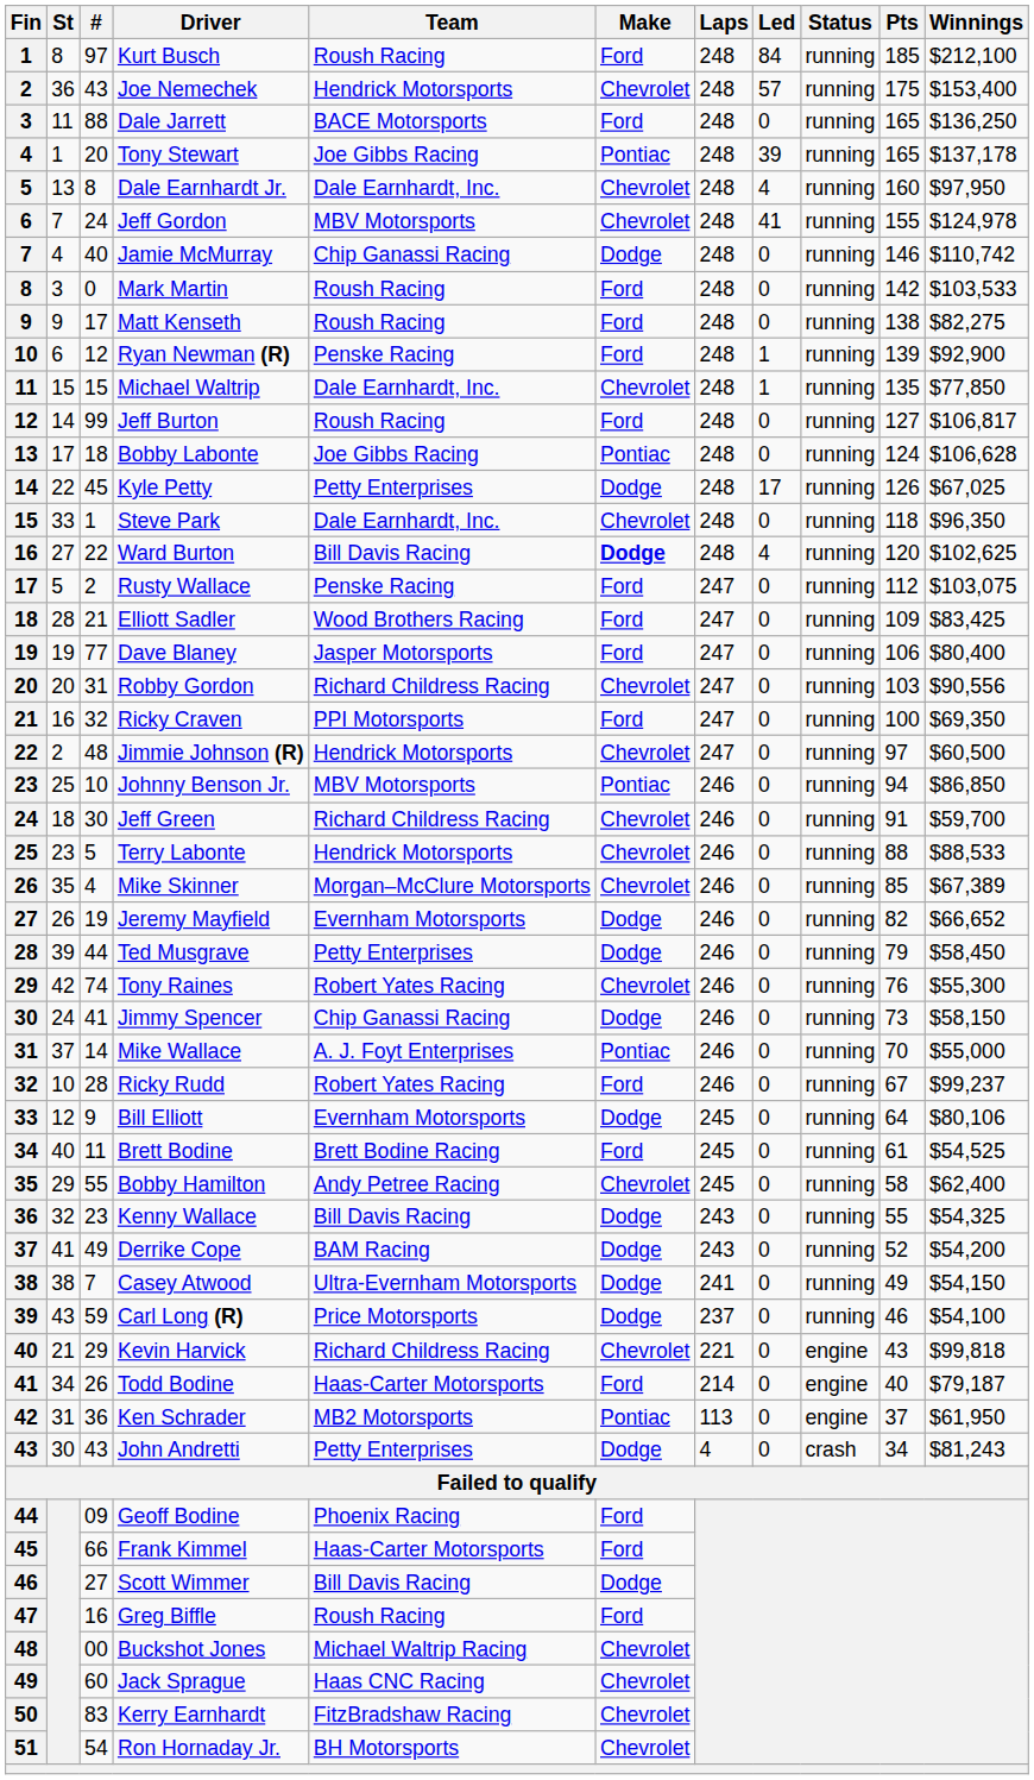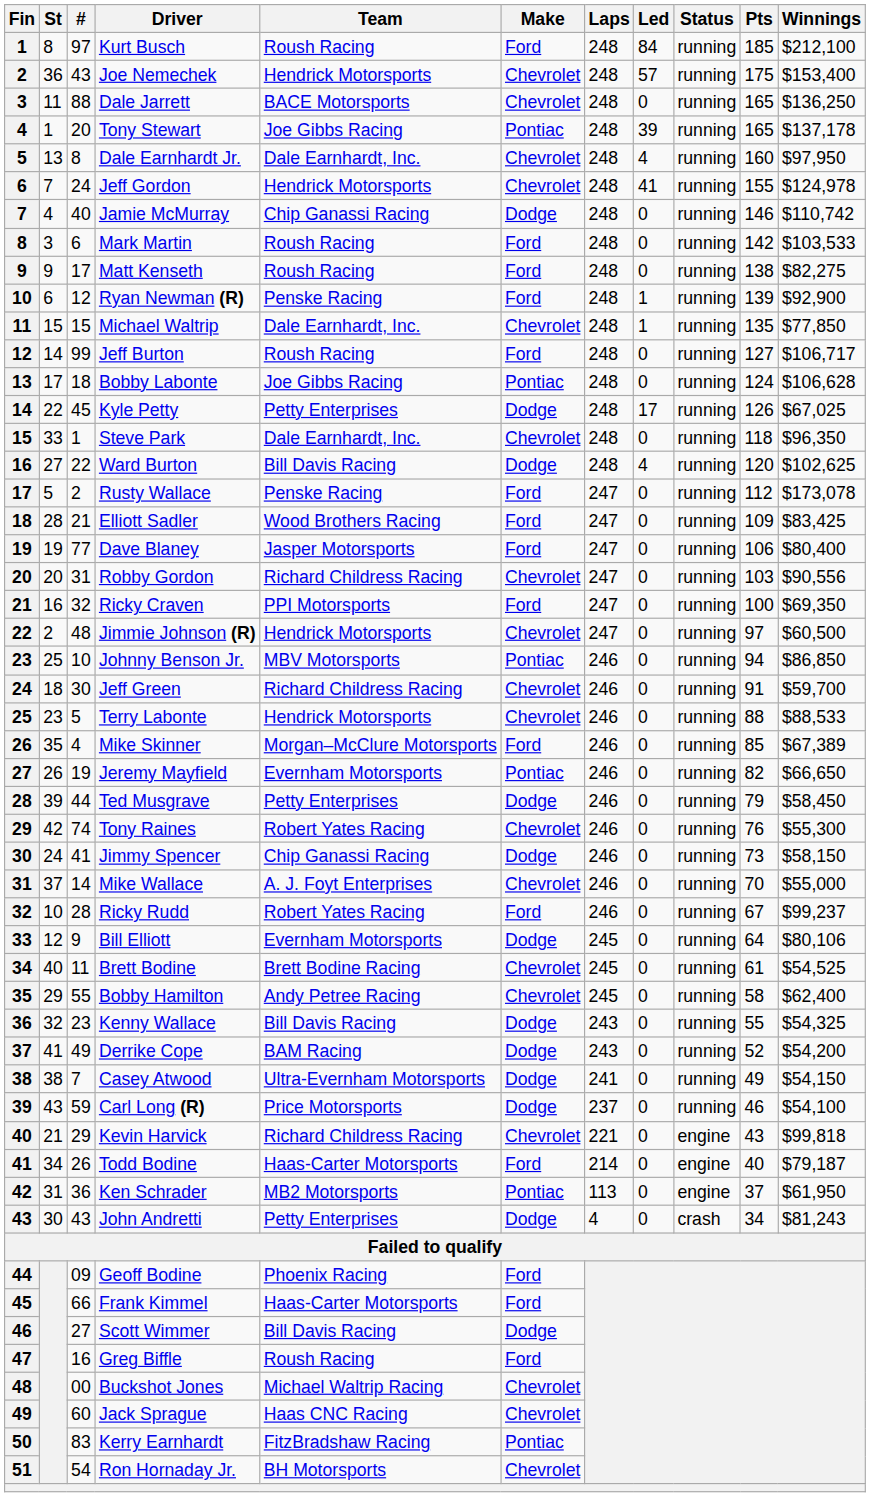 <table class="wikitable" style="font-size:95%">
 <tr>
 <th>Fin</th>
 <th>St</th>
 <th>#</th>
 <th>Driver</th>
 <th>Team</th>
 <th>Make</th>
 <th>Laps</th>
 <th>Led</th>
 <th>Status</th>
 <th>Pts</th>
 <th>Winnings</th>
 </tr>
 <tr>
 <th>1</th>
 <td>8</td>
 <td>97</td>
 <td><a href='#'>Kurt Busch</a></td>
 <td><a href='#'>Roush Racing</a></td>
 <td><a href='#'>Ford</a></td>
 <td>248</td>
 <td>84</td>
 <td>running</td>
 <td>185</td>
 <td>$212,100</td>
 </tr>
 <tr>
 <th>2</th>
 <td>36</td>
 <td>43</td>
 <td><a href='#'>Joe Nemechek</a></td>
 <td><a href='#'>Hendrick Motorsports</a></td>
 <td><a href='#'>Chevrolet</a></td>
 <td>248</td>
 <td>57</td>
 <td>running</td>
 <td>175</td>
 <td>$153,400</td>
 </tr>
 <tr>
 <th>3</th>
 <td>11</td>
 <td>88</td>
 <td><a href='#'>Dale Jarrett</a></td>
 <td><a href='#'>BACE Motorsports</a></td>
-<td><a href='#'>Ford</a></td>
+<td><a href='#'>Chevrolet</a></td>
 <td>248</td>
 <td>0</td>
 <td>running</td>
 <td>165</td>
 <td>$136,250</td>
 </tr>
 <tr>
 <th>4</th>
 <td>1</td>
 <td>20</td>
 <td><a href='#'>Tony Stewart</a></td>
 <td><a href='#'>Joe Gibbs Racing</a></td>
 <td><a href='#'>Pontiac</a></td>
 <td>248</td>
 <td>39</td>
 <td>running</td>
 <td>165</td>
 <td>$137,178</td>
 </tr>
 <tr>
 <th>5</th>
 <td>13</td>
 <td>8</td>
 <td><a href='#'>Dale Earnhardt Jr.</a></td>
 <td><a href='#'>Dale Earnhardt, Inc.</a></td>
 <td><a href='#'>Chevrolet</a></td>
 <td>248</td>
 <td>4</td>
 <td>running</td>
 <td>160</td>
 <td>$97,950</td>
 </tr>
 <tr>
 <th>6</th>
 <td>7</td>
 <td>24</td>
 <td><a href='#'>Jeff Gordon</a></td>
-<td><a href='#'>MBV Motorsports</a></td>
+<td><a href='#'>Hendrick Motorsports</a></td>
 <td><a href='#'>Chevrolet</a></td>
 <td>248</td>
 <td>41</td>
 <td>running</td>
 <td>155</td>
 <td>$124,978</td>
 </tr>
 <tr>
 <th>7</th>
 <td>4</td>
 <td>40</td>
 <td><a href='#'>Jamie McMurray</a></td>
 <td><a href='#'>Chip Ganassi Racing</a></td>
 <td><a href='#'>Dodge</a></td>
 <td>248</td>
 <td>0</td>
 <td>running</td>
 <td>146</td>
 <td>$110,742</td>
 </tr>
 <tr>
 <th>8</th>
 <td>3</td>
-<td>0</td>
+<td>6</td>
 <td><a href='#'>Mark Martin</a></td>
 <td><a href='#'>Roush Racing</a></td>
 <td><a href='#'>Ford</a></td>
 <td>248</td>
 <td>0</td>
 <td>running</td>
 <td>142</td>
 <td>$103,533</td>
 </tr>
 <tr>
 <th>9</th>
 <td>9</td>
 <td>17</td>
 <td><a href='#'>Matt Kenseth</a></td>
 <td><a href='#'>Roush Racing</a></td>
 <td><a href='#'>Ford</a></td>
 <td>248</td>
 <td>0</td>
 <td>running</td>
 <td>138</td>
 <td>$82,275</td>
 </tr>
 <tr>
 <th>10</th>
 <td>6</td>
 <td>12</td>
 <td><a href='#'>Ryan Newman</a> <strong>(R)</strong></td>
 <td><a href='#'>Penske Racing</a></td>
 <td><a href='#'>Ford</a></td>
 <td>248</td>
 <td>1</td>
 <td>running</td>
 <td>139</td>
 <td>$92,900</td>
 </tr>
 <tr>
 <th>11</th>
 <td>15</td>
 <td>15</td>
 <td><a href='#'>Michael Waltrip</a></td>
 <td><a href='#'>Dale Earnhardt, Inc.</a></td>
 <td><a href='#'>Chevrolet</a></td>
 <td>248</td>
 <td>1</td>
 <td>running</td>
 <td>135</td>
 <td>$77,850</td>
 </tr>
 <tr>
 <th>12</th>
 <td>14</td>
 <td>99</td>
 <td><a href='#'>Jeff Burton</a></td>
 <td><a href='#'>Roush Racing</a></td>
 <td><a href='#'>Ford</a></td>
 <td>248</td>
 <td>0</td>
 <td>running</td>
 <td>127</td>
-<td>$106,817</td>
+<td>$106,717</td>
 </tr>
 <tr>
 <th>13</th>
 <td>17</td>
 <td>18</td>
 <td><a href='#'>Bobby Labonte</a></td>
 <td><a href='#'>Joe Gibbs Racing</a></td>
 <td><a href='#'>Pontiac</a></td>
 <td>248</td>
 <td>0</td>
 <td>running</td>
 <td>124</td>
 <td>$106,628</td>
 </tr>
 <tr>
 <th>14</th>
 <td>22</td>
 <td>45</td>
 <td><a href='#'>Kyle Petty</a></td>
 <td><a href='#'>Petty Enterprises</a></td>
 <td><a href='#'>Dodge</a></td>
 <td>248</td>
 <td>17</td>
 <td>running</td>
 <td>126</td>
 <td>$67,025</td>
 </tr>
 <tr>
 <th>15</th>
 <td>33</td>
 <td>1</td>
 <td><a href='#'>Steve Park</a></td>
 <td><a href='#'>Dale Earnhardt, Inc.</a></td>
 <td><a href='#'>Chevrolet</a></td>
 <td>248</td>
 <td>0</td>
 <td>running</td>
 <td>118</td>
 <td>$96,350</td>
 </tr>
 <tr>
 <th>16</th>
 <td>27</td>
 <td>22</td>
 <td><a href='#'>Ward Burton</a></td>
 <td><a href='#'>Bill Davis Racing</a></td>
-<td><strong><a href='#'>Dodge</a></strong></td>
+<td><a href='#'>Dodge</a></td>
 <td>248</td>
 <td>4</td>
 <td>running</td>
 <td>120</td>
 <td>$102,625</td>
 </tr>
 <tr>
 <th>17</th>
 <td>5</td>
 <td>2</td>
 <td><a href='#'>Rusty Wallace</a></td>
 <td><a href='#'>Penske Racing</a></td>
 <td><a href='#'>Ford</a></td>
 <td>247</td>
 <td>0</td>
 <td>running</td>
 <td>112</td>
-<td>$103,075</td>
+<td>$173,078</td>
 </tr>
 <tr>
 <th>18</th>
 <td>28</td>
 <td>21</td>
 <td><a href='#'>Elliott Sadler</a></td>
 <td><a href='#'>Wood Brothers Racing</a></td>
 <td><a href='#'>Ford</a></td>
 <td>247</td>
 <td>0</td>
 <td>running</td>
 <td>109</td>
 <td>$83,425</td>
 </tr>
 <tr>
 <th>19</th>
 <td>19</td>
 <td>77</td>
 <td><a href='#'>Dave Blaney</a></td>
 <td><a href='#'>Jasper Motorsports</a></td>
 <td><a href='#'>Ford</a></td>
 <td>247</td>
 <td>0</td>
 <td>running</td>
 <td>106</td>
 <td>$80,400</td>
 </tr>
 <tr>
 <th>20</th>
 <td>20</td>
 <td>31</td>
 <td><a href='#'>Robby Gordon</a></td>
 <td><a href='#'>Richard Childress Racing</a></td>
 <td><a href='#'>Chevrolet</a></td>
 <td>247</td>
 <td>0</td>
 <td>running</td>
 <td>103</td>
 <td>$90,556</td>
 </tr>
 <tr>
 <th>21</th>
 <td>16</td>
 <td>32</td>
 <td><a href='#'>Ricky Craven</a></td>
 <td><a href='#'>PPI Motorsports</a></td>
 <td><a href='#'>Ford</a></td>
 <td>247</td>
 <td>0</td>
 <td>running</td>
 <td>100</td>
 <td>$69,350</td>
 </tr>
 <tr>
 <th>22</th>
 <td>2</td>
 <td>48</td>
 <td><a href='#'>Jimmie Johnson</a> <strong>(R)</strong></td>
 <td><a href='#'>Hendrick Motorsports</a></td>
 <td><a href='#'>Chevrolet</a></td>
 <td>247</td>
 <td>0</td>
 <td>running</td>
 <td>97</td>
 <td>$60,500</td>
 </tr>
 <tr>
 <th>23</th>
 <td>25</td>
 <td>10</td>
 <td><a href='#'>Johnny Benson Jr.</a></td>
 <td><a href='#'>MBV Motorsports</a></td>
 <td><a href='#'>Pontiac</a></td>
 <td>246</td>
 <td>0</td>
 <td>running</td>
 <td>94</td>
 <td>$86,850</td>
 </tr>
 <tr>
 <th>24</th>
 <td>18</td>
 <td>30</td>
 <td><a href='#'>Jeff Green</a></td>
 <td><a href='#'>Richard Childress Racing</a></td>
 <td><a href='#'>Chevrolet</a></td>
 <td>246</td>
 <td>0</td>
 <td>running</td>
 <td>91</td>
 <td>$59,700</td>
 </tr>
 <tr>
 <th>25</th>
 <td>23</td>
 <td>5</td>
 <td><a href='#'>Terry Labonte</a></td>
 <td><a href='#'>Hendrick Motorsports</a></td>
 <td><a href='#'>Chevrolet</a></td>
 <td>246</td>
 <td>0</td>
 <td>running</td>
 <td>88</td>
 <td>$88,533</td>
 </tr>
 <tr>
 <th>26</th>
 <td>35</td>
 <td>4</td>
 <td><a href='#'>Mike Skinner</a></td>
 <td><a href='#'>Morgan–McClure Motorsports</a></td>
-<td><a href='#'>Chevrolet</a></td>
+<td><a href='#'>Ford</a></td>
 <td>246</td>
 <td>0</td>
 <td>running</td>
 <td>85</td>
 <td>$67,389</td>
 </tr>
 <tr>
 <th>27</th>
 <td>26</td>
 <td>19</td>
 <td><a href='#'>Jeremy Mayfield</a></td>
 <td><a href='#'>Evernham Motorsports</a></td>
-<td><a href='#'>Dodge</a></td>
+<td><a href='#'>Pontiac</a></td>
 <td>246</td>
 <td>0</td>
 <td>running</td>
 <td>82</td>
-<td>$66,652</td>
+<td>$66,650</td>
 </tr>
 <tr>
 <th>28</th>
 <td>39</td>
 <td>44</td>
 <td><a href='#'>Ted Musgrave</a></td>
 <td><a href='#'>Petty Enterprises</a></td>
 <td><a href='#'>Dodge</a></td>
 <td>246</td>
 <td>0</td>
 <td>running</td>
 <td>79</td>
 <td>$58,450</td>
 </tr>
 <tr>
 <th>29</th>
 <td>42</td>
 <td>74</td>
 <td><a href='#'>Tony Raines</a></td>
 <td><a href='#'>Robert Yates Racing</a></td>
 <td><a href='#'>Chevrolet</a></td>
 <td>246</td>
 <td>0</td>
 <td>running</td>
 <td>76</td>
 <td>$55,300</td>
 </tr>
 <tr>
 <th>30</th>
 <td>24</td>
 <td>41</td>
 <td><a href='#'>Jimmy Spencer</a></td>
 <td><a href='#'>Chip Ganassi Racing</a></td>
 <td><a href='#'>Dodge</a></td>
 <td>246</td>
 <td>0</td>
 <td>running</td>
 <td>73</td>
 <td>$58,150</td>
 </tr>
 <tr>
 <th>31</th>
 <td>37</td>
 <td>14</td>
 <td><a href='#'>Mike Wallace</a></td>
 <td><a href='#'>A. J. Foyt Enterprises</a></td>
-<td><a href='#'>Pontiac</a></td>
+<td><a href='#'>Chevrolet</a></td>
 <td>246</td>
 <td>0</td>
 <td>running</td>
 <td>70</td>
 <td>$55,000</td>
 </tr>
 <tr>
 <th>32</th>
 <td>10</td>
 <td>28</td>
 <td><a href='#'>Ricky Rudd</a></td>
 <td><a href='#'>Robert Yates Racing</a></td>
 <td><a href='#'>Ford</a></td>
 <td>246</td>
 <td>0</td>
 <td>running</td>
 <td>67</td>
 <td>$99,237</td>
 </tr>
 <tr>
 <th>33</th>
 <td>12</td>
 <td>9</td>
 <td><a href='#'>Bill Elliott</a></td>
 <td><a href='#'>Evernham Motorsports</a></td>
 <td><a href='#'>Dodge</a></td>
 <td>245</td>
 <td>0</td>
 <td>running</td>
 <td>64</td>
 <td>$80,106</td>
 </tr>
 <tr>
 <th>34</th>
 <td>40</td>
 <td>11</td>
 <td><a href='#'>Brett Bodine</a></td>
 <td><a href='#'>Brett Bodine Racing</a></td>
-<td><a href='#'>Ford</a></td>
+<td><a href='#'>Chevrolet</a></td>
 <td>245</td>
 <td>0</td>
 <td>running</td>
 <td>61</td>
 <td>$54,525</td>
 </tr>
 <tr>
 <th>35</th>
 <td>29</td>
 <td>55</td>
 <td><a href='#'>Bobby Hamilton</a></td>
 <td><a href='#'>Andy Petree Racing</a></td>
 <td><a href='#'>Chevrolet</a></td>
 <td>245</td>
 <td>0</td>
 <td>running</td>
 <td>58</td>
 <td>$62,400</td>
 </tr>
 <tr>
 <th>36</th>
 <td>32</td>
 <td>23</td>
 <td><a href='#'>Kenny Wallace</a></td>
 <td><a href='#'>Bill Davis Racing</a></td>
 <td><a href='#'>Dodge</a></td>
 <td>243</td>
 <td>0</td>
 <td>running</td>
 <td>55</td>
 <td>$54,325</td>
 </tr>
 <tr>
 <th>37</th>
 <td>41</td>
 <td>49</td>
 <td><a href='#'>Derrike Cope</a></td>
 <td><a href='#'>BAM Racing</a></td>
 <td><a href='#'>Dodge</a></td>
 <td>243</td>
 <td>0</td>
 <td>running</td>
 <td>52</td>
 <td>$54,200</td>
 </tr>
 <tr>
 <th>38</th>
 <td>38</td>
 <td>7</td>
 <td><a href='#'>Casey Atwood</a></td>
 <td><a href='#'>Ultra-Evernham Motorsports</a></td>
 <td><a href='#'>Dodge</a></td>
 <td>241</td>
 <td>0</td>
 <td>running</td>
 <td>49</td>
 <td>$54,150</td>
 </tr>
 <tr>
 <th>39</th>
 <td>43</td>
 <td>59</td>
 <td><a href='#'>Carl Long</a> <strong>(R)</strong></td>
 <td><a href='#'>Price Motorsports</a></td>
 <td><a href='#'>Dodge</a></td>
 <td>237</td>
 <td>0</td>
 <td>running</td>
 <td>46</td>
 <td>$54,100</td>
 </tr>
 <tr>
 <th>40</th>
 <td>21</td>
 <td>29</td>
 <td><a href='#'>Kevin Harvick</a></td>
 <td><a href='#'>Richard Childress Racing</a></td>
 <td><a href='#'>Chevrolet</a></td>
 <td>221</td>
 <td>0</td>
 <td>engine</td>
 <td>43</td>
 <td>$99,818</td>
 </tr>
 <tr>
 <th>41</th>
 <td>34</td>
 <td>26</td>
 <td><a href='#'>Todd Bodine</a></td>
 <td><a href='#'>Haas-Carter Motorsports</a></td>
 <td><a href='#'>Ford</a></td>
 <td>214</td>
 <td>0</td>
 <td>engine</td>
 <td>40</td>
 <td>$79,187</td>
 </tr>
 <tr>
 <th>42</th>
 <td>31</td>
 <td>36</td>
 <td><a href='#'>Ken Schrader</a></td>
 <td><a href='#'>MB2 Motorsports</a></td>
 <td><a href='#'>Pontiac</a></td>
 <td>113</td>
 <td>0</td>
 <td>engine</td>
 <td>37</td>
 <td>$61,950</td>
 </tr>
 <tr>
 <th>43</th>
 <td>30</td>
 <td>43</td>
 <td><a href='#'>John Andretti</a></td>
 <td><a href='#'>Petty Enterprises</a></td>
 <td><a href='#'>Dodge</a></td>
 <td>4</td>
 <td>0</td>
 <td>crash</td>
 <td>34</td>
 <td>$81,243</td>
 </tr>
 <tr>
 <th colspan="11">Failed to qualify</th>
 </tr>
 <tr>
 <th>44</th>
 <th rowspan="8"></th>
 <td>09</td>
 <td><a href='#'>Geoff Bodine</a></td>
 <td><a href='#'>Phoenix Racing</a></td>
 <td><a href='#'>Ford</a></td>
 <th colspan="5" rowspan="8"></th>
 </tr>
 <tr>
 <th>45</th>
 <td>66</td>
 <td><a href='#'>Frank Kimmel</a></td>
 <td><a href='#'>Haas-Carter Motorsports</a></td>
 <td><a href='#'>Ford</a></td>
 </tr>
 <tr>
 <th>46</th>
 <td>27</td>
 <td><a href='#'>Scott Wimmer</a></td>
 <td><a href='#'>Bill Davis Racing</a></td>
 <td><a href='#'>Dodge</a></td>
 </tr>
 <tr>
 <th>47</th>
 <td>16</td>
 <td><a href='#'>Greg Biffle</a></td>
 <td><a href='#'>Roush Racing</a></td>
 <td><a href='#'>Ford</a></td>
 </tr>
 <tr>
 <th>48</th>
 <td>00</td>
 <td><a href='#'>Buckshot Jones</a></td>
 <td><a href='#'>Michael Waltrip Racing</a></td>
 <td><a href='#'>Chevrolet</a></td>
 </tr>
 <tr>
 <th>49</th>
 <td>60</td>
 <td><a href='#'>Jack Sprague</a></td>
 <td><a href='#'>Haas CNC Racing</a></td>
 <td><a href='#'>Chevrolet</a></td>
 </tr>
 <tr>
 <th>50</th>
 <td>83</td>
 <td><a href='#'>Kerry Earnhardt</a></td>
 <td><a href='#'>FitzBradshaw Racing</a></td>
-<td><a href='#'>Chevrolet</a></td>
+<td><a href='#'>Pontiac</a></td>
 </tr>
 <tr>
 <th>51</th>
 <td>54</td>
 <td><a href='#'>Ron Hornaday Jr.</a></td>
 <td><a href='#'>BH Motorsports</a></td>
 <td><a href='#'>Chevrolet</a></td>
 </tr>
 <tr>
 <th colspan="11"></th>
 </tr>
 </table>
